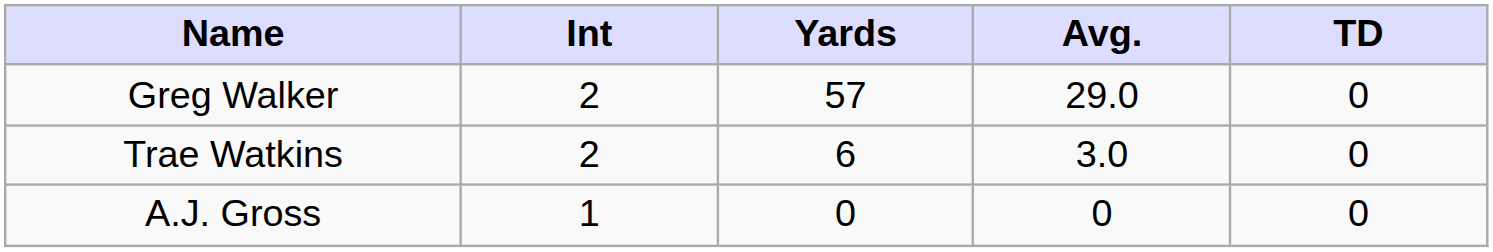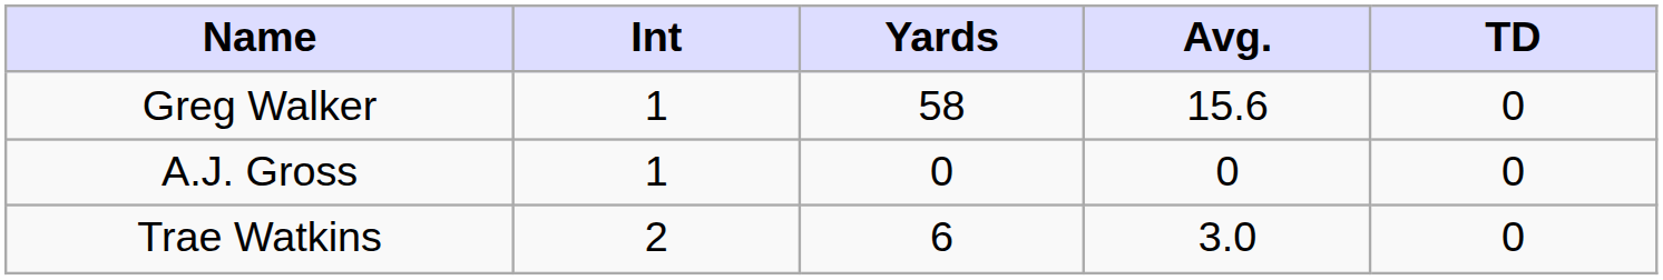 <table class="wikitable sortable">
 <tr>
 <th style="background:#ddf; width:16%;">Name</th>
 <th style="background:#ddf; width:9%;">Int</th>
 <th style="background:#ddf; width:9%;">Yards</th>
 <th style="background:#ddf; width:9%;">Avg.</th>
 <th style="background:#ddf; width:9%;">TD</th>
 </tr>
 <tr style="text-align:center;">
 <td>Greg Walker</td>
-<td>2</td>
-<td>57</td>
-<td>29.0</td>
+<td>1</td>
+<td>58</td>
+<td>15.6</td>
+<td>0</td>
+</tr>
+<tr style="text-align:center;">
+<td>A.J. Gross</td>
+<td>1</td>
+<td>0</td>
+<td>0</td>
 <td>0</td>
 </tr>
 <tr style="text-align:center;">
 <td>Trae Watkins</td>
 <td>2</td>
 <td>6</td>
 <td>3.0</td>
 <td>0</td>
 </tr>
-<tr style="text-align:center;">
-<td>A.J. Gross</td>
-<td>1</td>
-<td>0</td>
-<td>0</td>
-<td>0</td>
-</tr>
 </table>
